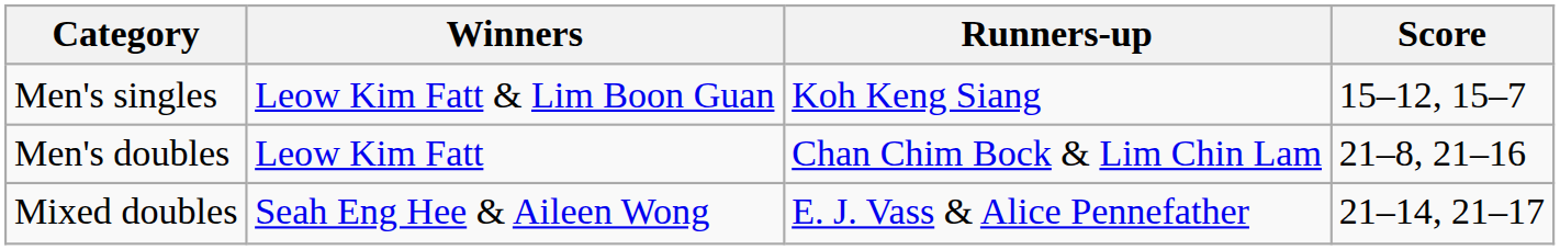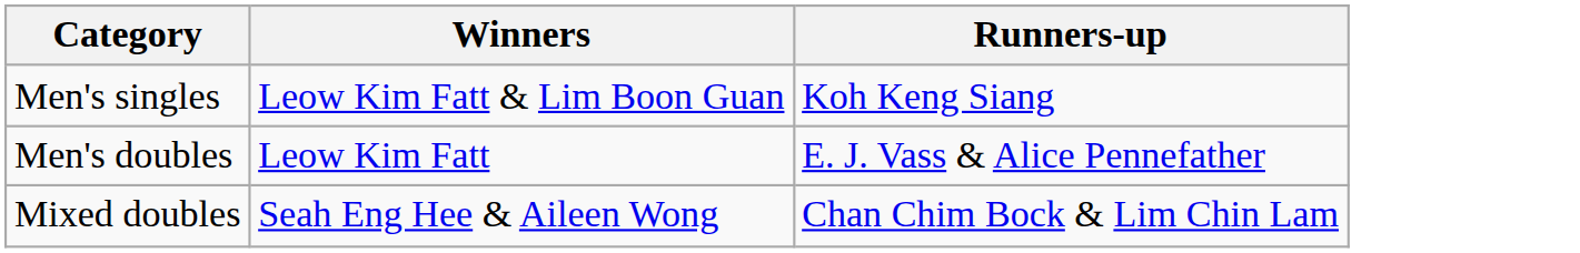 <table class="wikitable">
 <tr>
 <th>Category</th>
 <th>Winners</th>
 <th>Runners-up</th>
-<th>Score</th>
 </tr>
 <tr>
 <td>Men's singles</td>
 <td> <a href='#'>Leow Kim Fatt</a> & <a href='#'>Lim Boon Guan</a></td>
 <td> <a href='#'>Koh Keng Siang</a></td>
-<td>15–12, 15–7</td>
 </tr>
 <tr>
 <td>Men's doubles</td>
 <td> <a href='#'>Leow Kim Fatt</a></td>
-<td> <a href='#'>Chan Chim Bock</a> & <a href='#'>Lim Chin Lam</a></td>
-<td>21–8, 21–16</td>
+<td> <a href='#'>E. J. Vass</a> & <a href='#'>Alice Pennefather</a></td>
 </tr>
 <tr>
 <td>Mixed doubles</td>
 <td> <a href='#'>Seah Eng Hee</a> & <a href='#'>Aileen Wong</a></td>
-<td> <a href='#'>E. J. Vass</a> & <a href='#'>Alice Pennefather</a></td>
-<td>21–14, 21–17</td>
+<td> <a href='#'>Chan Chim Bock</a> & <a href='#'>Lim Chin Lam</a></td>
 </tr>
 </table>
